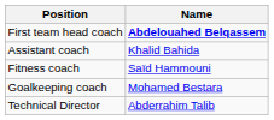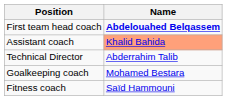 <table class="wikitable" style="text-align:center">
 <tr>
 <th>Position</th>
 <th>Name</th>
 </tr>
 <tr>
 <td style="text-align:left;">First team head coach</td>
 <td style="text-align:left;"><strong> <a href='#'>Abdelouahed Belqassem</a> </strong></td>
 </tr>
 <tr>
 <td style="text-align:left;">Assistant coach</td>
-<td style="text-align:left;"> <a href='#'>Khalid Bahida</a></td>
+<td style="background: lightsalmon; text-align:left;"> <a href='#'>Khalid Bahida</a></td>
 </tr>
 <tr>
-<td style="text-align:left;">Fitness coach</td>
-<td style="text-align:left;"> <a href='#'>Saïd Hammouni</a></td>
+<td style="text-align:left;">Technical Director</td>
+<td style="text-align:left;"> <a href='#'>Abderrahim Talib</a> </td>
 </tr>
 <tr>
 <td style="text-align:left;">Goalkeeping coach</td>
 <td style="text-align:left;"> <a href='#'>Mohamed Bestara</a></td>
 </tr>
 <tr>
-<td style="text-align:left;">Technical Director</td>
-<td style="text-align:left;"> <a href='#'>Abderrahim Talib</a> </td>
+<td style="text-align:left;">Fitness coach</td>
+<td style="text-align:left;"> <a href='#'>Saïd Hammouni</a></td>
 </tr>
 </table>
